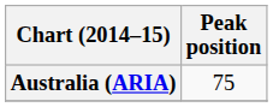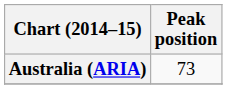 <table class="wikitable sortable plainrowheaders">
 <tr>
 <th>Chart (2014–15)</th>
 <th>Peak<br>position</th>
 </tr>
 <tr>
 <th scope="row">Australia (<a href='#'>ARIA</a>)</th>
-<td align="center">75</td>
+<td align="center">73</td>
 </tr>
 <tr>
 </tr>
 <tr>
 </tr>
 <tr>
 </tr>
 <tr>
 </tr>
 <tr>
 </tr>
 <tr>
 </tr>
 <tr>
 </tr>
 <tr>
 </tr>
 <tr>
 </tr>
 </table>
